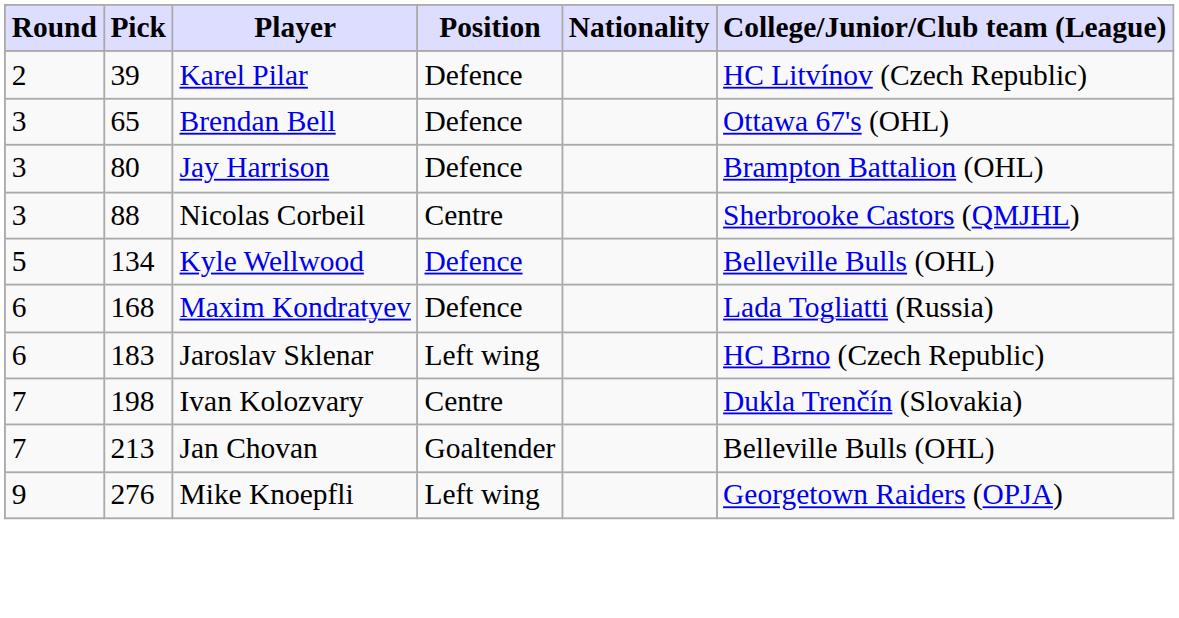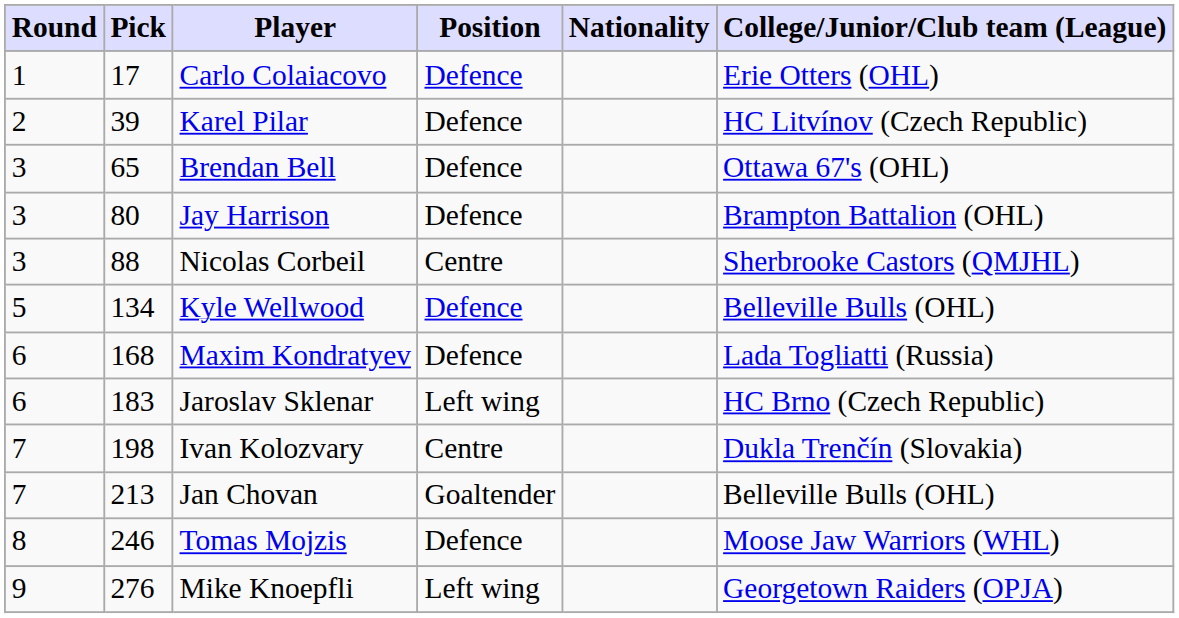 <table class="wikitable">
 <tr>
 <th style="background:#ddf;">Round</th>
 <th style="background:#ddf;">Pick</th>
 <th style="background:#ddf;">Player</th>
 <th style="background:#ddf;">Position</th>
 <th style="background:#ddf;">Nationality</th>
 <th style="background:#ddf;">College/Junior/Club team (League)</th>
+</tr>
+<tr>
+<td>1</td>
+<td>17</td>
+<td><a href='#'>Carlo Colaiacovo</a></td>
+<td><a href='#'>Defence</a></td>
+<td></td>
+<td><a href='#'>Erie Otters</a> (<a href='#'>OHL</a>)</td>
 </tr>
 <tr>
 <td>2</td>
 <td>39</td>
 <td><a href='#'>Karel Pilar</a></td>
 <td>Defence</td>
 <td></td>
 <td><a href='#'>HC Litvínov</a> (Czech Republic)</td>
 </tr>
 <tr>
 <td>3</td>
 <td>65</td>
 <td><a href='#'>Brendan Bell</a></td>
 <td>Defence</td>
 <td></td>
 <td><a href='#'>Ottawa 67's</a> (OHL)</td>
 </tr>
 <tr>
 <td>3</td>
 <td>80</td>
 <td><a href='#'>Jay Harrison</a></td>
 <td>Defence</td>
 <td></td>
 <td><a href='#'>Brampton Battalion</a> (OHL)</td>
 </tr>
 <tr>
 <td>3</td>
 <td>88</td>
 <td>Nicolas Corbeil</td>
 <td>Centre</td>
 <td></td>
 <td><a href='#'>Sherbrooke Castors</a> (<a href='#'>QMJHL</a>)</td>
 </tr>
 <tr>
 <td>5</td>
 <td>134</td>
 <td><a href='#'>Kyle Wellwood</a></td>
 <td><a href='#'>Defence</a></td>
 <td></td>
 <td><a href='#'>Belleville Bulls</a> (OHL)</td>
 </tr>
 <tr>
 <td>6</td>
 <td>168</td>
 <td><a href='#'>Maxim Kondratyev</a></td>
 <td>Defence</td>
 <td></td>
 <td><a href='#'>Lada Togliatti</a> (Russia)</td>
 </tr>
 <tr>
 <td>6</td>
 <td>183</td>
 <td>Jaroslav Sklenar</td>
 <td>Left wing</td>
 <td></td>
 <td><a href='#'>HC Brno</a> (Czech Republic)</td>
 </tr>
 <tr>
 <td>7</td>
 <td>198</td>
 <td>Ivan Kolozvary</td>
 <td>Centre</td>
 <td></td>
 <td><a href='#'>Dukla Trenčín</a> (Slovakia)</td>
 </tr>
 <tr>
 <td>7</td>
 <td>213</td>
 <td>Jan Chovan</td>
 <td>Goaltender</td>
 <td></td>
 <td>Belleville Bulls (OHL)</td>
 </tr>
 <tr>
+<td>8</td>
+<td>246</td>
+<td><a href='#'>Tomas Mojzis</a></td>
+<td>Defence</td>
+<td></td>
+<td><a href='#'>Moose Jaw Warriors</a> (<a href='#'>WHL</a>)</td>
+</tr>
+<tr>
 <td>9</td>
 <td>276</td>
 <td>Mike Knoepfli</td>
 <td>Left wing</td>
 <td></td>
 <td><a href='#'>Georgetown Raiders</a> (<a href='#'>OPJA</a>)</td>
 </tr>
 </table>
